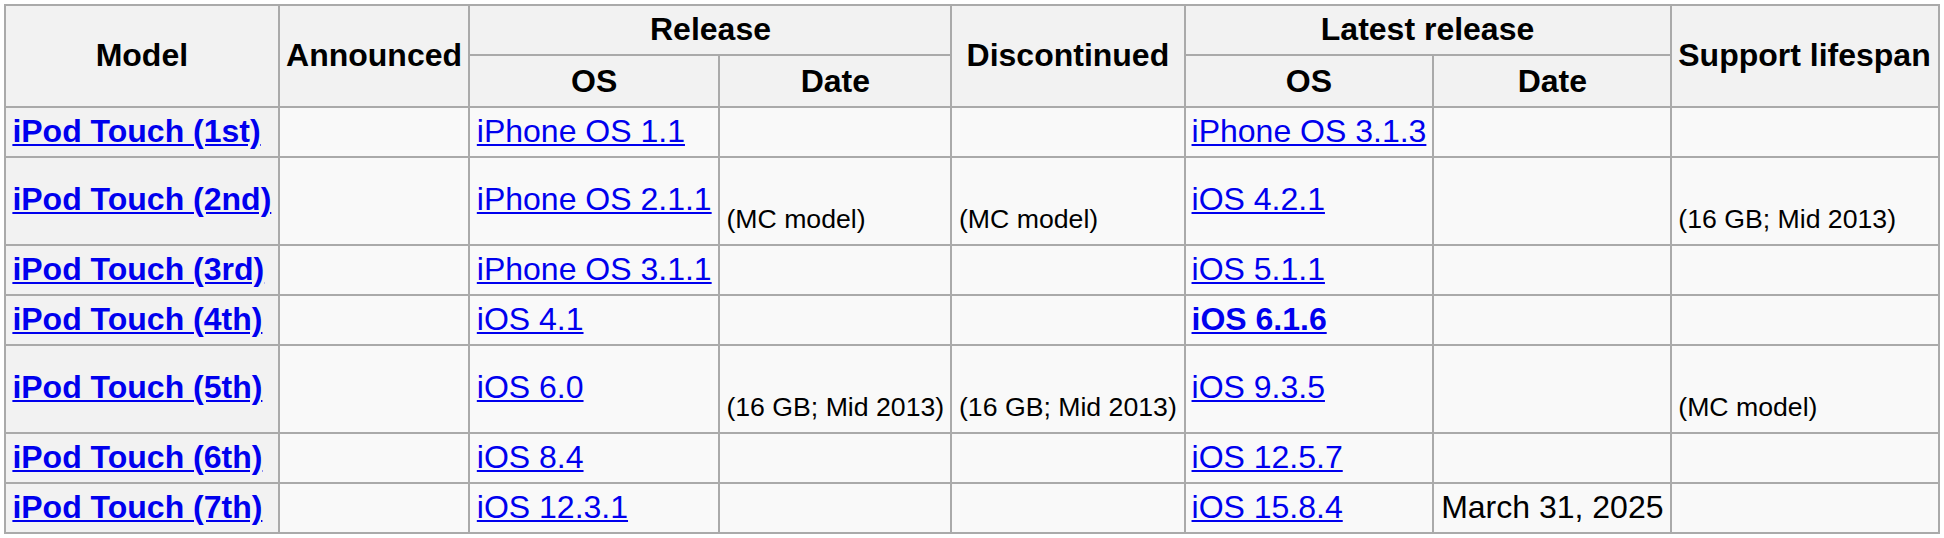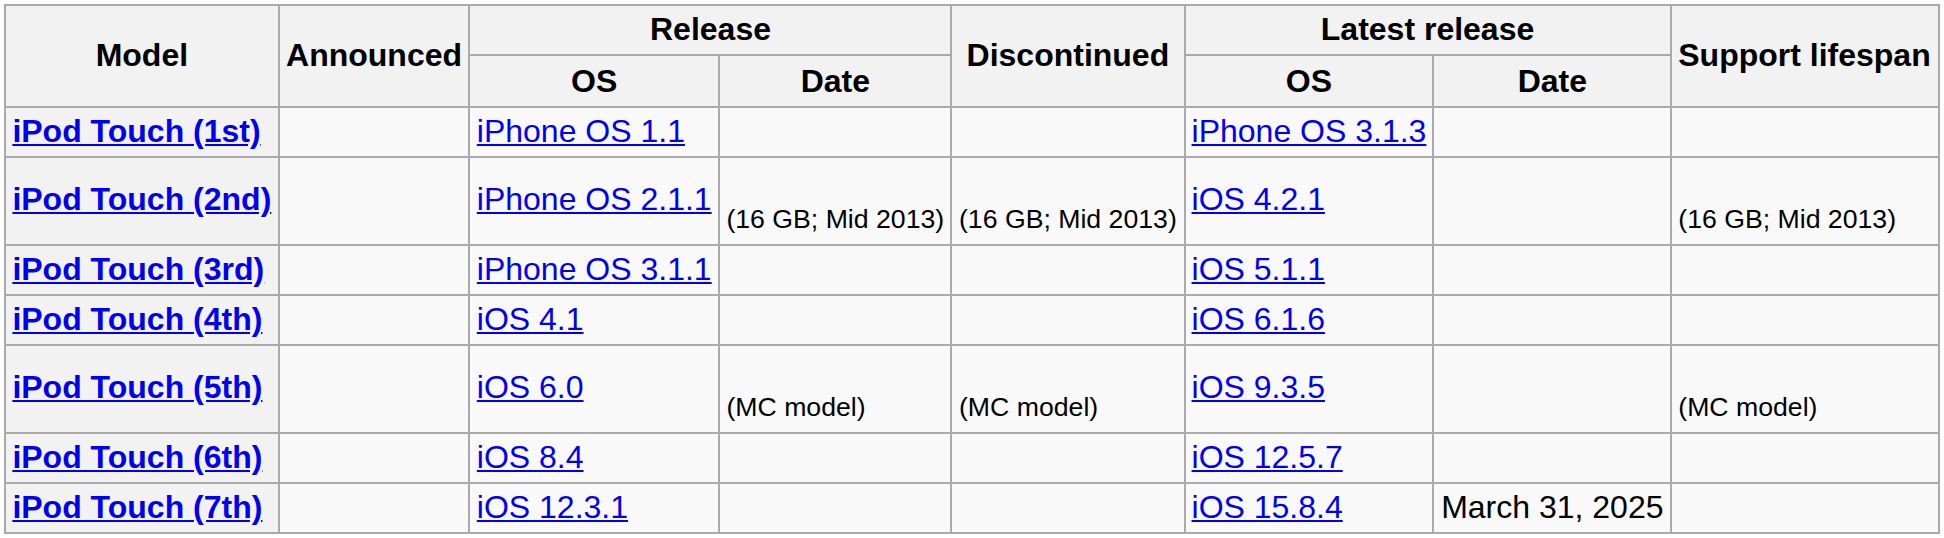 <table class="wikitable sortable">
 <tr>
 <th scope="col" rowspan="2">Model</th>
 <th scope="col" rowspan="2">Announced</th>
 <th scope="colgroup" colspan="2">Release</th>
 <th scope="col" rowspan="2">Discontinued</th>
 <th scope="colgroup" colspan="2">Latest release</th>
 <th scope="col" rowspan="2">Support lifespan</th>
 </tr>
 <tr>
 <th scope="col">OS</th>
 <th scope="col">Date</th>
 <th scope="col">OS</th>
 <th scope="col">Date</th>
 </tr>
 <tr>
 <th scope="row" style="text-align: left;"><a href='#'>iPod Touch (1st)</a></th>
 <td></td>
 <td><a href='#'>iPhone OS 1.1</a></td>
 <td></td>
 <td></td>
 <td><a href='#'>iPhone OS 3.1.3</a></td>
 <td></td>
 <td></td>
 </tr>
 <tr>
 <th scope="row" style="text-align: left;"><a href='#'>iPod Touch (2nd)</a></th>
 <td></td>
 <td><a href='#'>iPhone OS 2.1.1</a></td>
-<td><br> <small>(MC model)</small></td>
-<td><br> <small>(MC model)</small></td>
+<td><br> <small>(16 GB; Mid 2013)</small></td>
+<td><br> <small>(16 GB; Mid 2013)</small></td>
 <td><a href='#'>iOS 4.2.1</a></td>
 <td></td>
 <td><br> <small>(16 GB; Mid 2013)</small></td>
 </tr>
 <tr>
 <th scope="row" style="text-align: left;"><a href='#'>iPod Touch (3rd)</a></th>
 <td></td>
 <td><a href='#'>iPhone OS 3.1.1</a></td>
 <td></td>
 <td></td>
 <td><a href='#'>iOS 5.1.1</a></td>
 <td></td>
 <td></td>
 </tr>
 <tr>
 <th scope="row" style="text-align: left;"><a href='#'>iPod Touch (4th)</a></th>
 <td></td>
 <td><a href='#'>iOS 4.1</a></td>
 <td></td>
 <td></td>
-<td><strong><a href='#'>iOS 6.1.6</a></strong></td>
+<td><a href='#'>iOS 6.1.6</a></td>
 <td></td>
 <td></td>
 </tr>
 <tr>
 <th scope="row" style="text-align: left;"><a href='#'>iPod Touch (5th)</a></th>
 <td></td>
 <td><a href='#'>iOS 6.0</a></td>
-<td><br> <small>(16 GB; Mid 2013)</small></td>
-<td><br> <small>(16 GB; Mid 2013)</small></td>
+<td><br> <small>(MC model)</small></td>
+<td><br> <small>(MC model)</small></td>
 <td><a href='#'>iOS 9.3.5</a></td>
 <td></td>
 <td><br> <small>(MC model)</small></td>
 </tr>
 <tr>
 <th scope="row" style="text-align: left;"><a href='#'>iPod Touch (6th)</a></th>
 <td></td>
 <td><a href='#'>iOS 8.4</a></td>
 <td></td>
 <td></td>
 <td><a href='#'>iOS 12.5.7</a></td>
 <td></td>
 <td></td>
 </tr>
 <tr>
 <th scope="row" style="text-align: left;"><a href='#'>iPod Touch (7th)</a></th>
 <td></td>
 <td><a href='#'>iOS 12.3.1</a></td>
 <td></td>
 <td></td>
 <td><a href='#'>iOS 15.8.4</a></td>
 <td>March 31, 2025</td>
 <td></td>
 </tr>
 <tr>
 </tr>
 </table>
